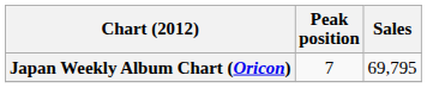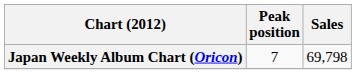 <table class="wikitable plainrowheaders">
 <tr>
 <th>Chart (2012)</th>
 <th>Peak<br>position</th>
 <th>Sales</th>
 </tr>
 <tr>
 <th scope="row">Japan Weekly Album Chart (<em><a href='#'>Oricon</a></em>)</th>
 <td align="center">7</td>
-<td align="center">69,795</td>
+<td align="center">69,798</td>
 </tr>
 <tr>
 </tr>
 </table>
